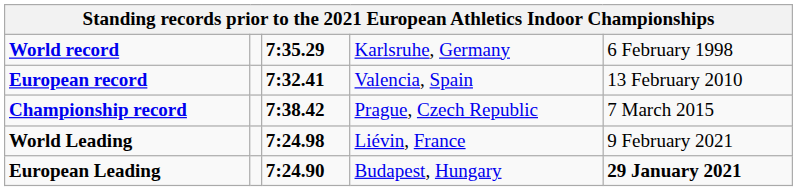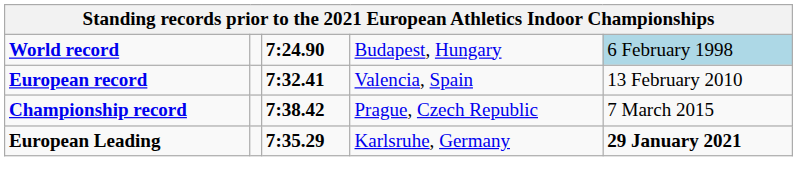 <table class="wikitable" width=75%>
 <tr>
 <th colspan=5>Standing records prior to the 2021 European Athletics Indoor Championships</th>
 </tr>
 <tr>
 <td><strong><a href='#'>World record</a></strong></td>
 <td></td>
-<td><strong>7:35.29</strong></td>
-<td><a href='#'>Karlsruhe</a>, <a href='#'>Germany</a></td>
-<td>6 February 1998</td>
+<td><strong>7:24.90</strong></td>
+<td><a href='#'>Budapest</a>, <a href='#'>Hungary</a></td>
+<td style="background: lightblue;">6 February 1998</td>
 </tr>
 <tr>
 <td><strong><a href='#'>European record</a></strong></td>
 <td></td>
 <td><strong>7:32.41</strong></td>
 <td><a href='#'>Valencia</a>, <a href='#'>Spain</a></td>
 <td>13 February 2010</td>
 </tr>
 <tr>
 <td><strong><a href='#'>Championship record</a></strong></td>
 <td></td>
 <td><strong>7:38.42</strong></td>
 <td><a href='#'>Prague</a>, <a href='#'>Czech Republic</a></td>
 <td>7 March 2015</td>
 </tr>
 <tr>
-<td><strong>World Leading</strong></td>
-<td></td>
-<td><strong>7:24.98</strong></td>
-<td><a href='#'>Liévin</a>, <a href='#'>France</a></td>
-<td>9 February 2021</td>
-</tr>
-<tr>
 <td><strong>European Leading</strong></td>
 <td></td>
-<td><strong>7:24.90</strong></td>
-<td><a href='#'>Budapest</a>, <a href='#'>Hungary</a></td>
+<td><strong>7:35.29</strong></td>
+<td><a href='#'>Karlsruhe</a>, <a href='#'>Germany</a></td>
 <td><strong>29 January 2021</strong></td>
 </tr>
 </table>
